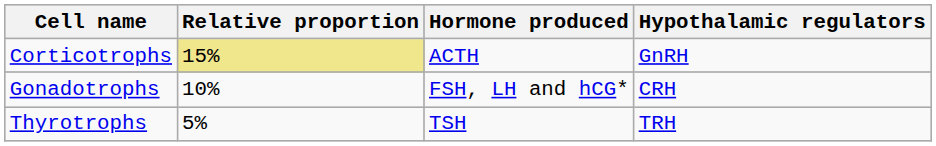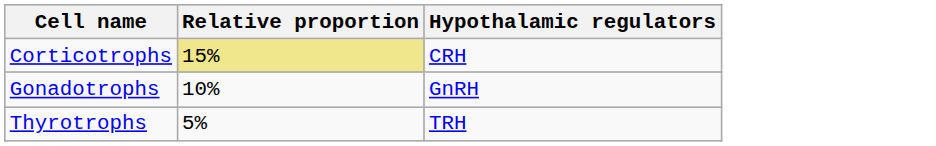 <table class="wikitable">
 <tr>
 <th>Cell name</th>
 <th>Relative proportion</th>
-<th>Hormone produced</th>
 <th>Hypothalamic regulators</th>
 </tr>
 <tr>
 <td><a href='#'>Corticotrophs</a></td>
 <td style="background: khaki;">15%</td>
-<td><a href='#'>ACTH</a></td>
-<td><a href='#'>GnRH</a></td>
+<td><a href='#'>CRH</a></td>
 </tr>
 <tr>
 <td><a href='#'>Gonadotrophs</a></td>
 <td>10%</td>
-<td><a href='#'>FSH</a>, <a href='#'>LH</a> and <a href='#'>hCG</a>*</td>
-<td><a href='#'>CRH</a></td>
+<td><a href='#'>GnRH</a></td>
 </tr>
 <tr>
 <td><a href='#'>Thyrotrophs</a></td>
 <td>5%</td>
-<td><a href='#'>TSH</a></td>
 <td><a href='#'>TRH</a></td>
 </tr>
 </table>
